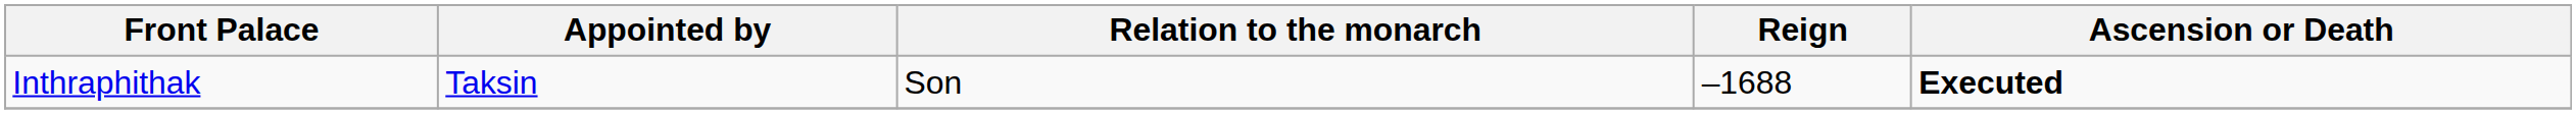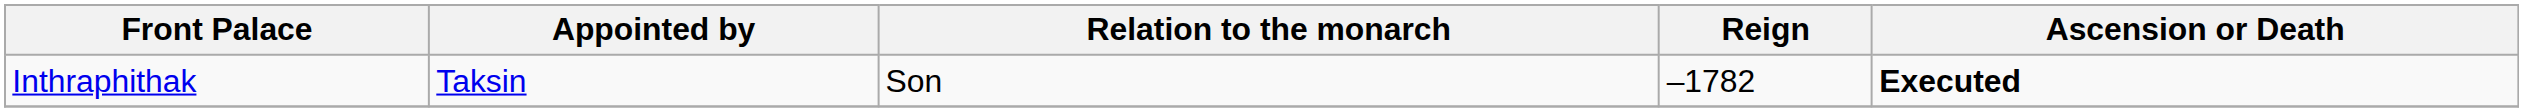 <table class="wikitable" border="1" width=100%>
 <tr>
 <th>Front Palace</th>
 <th>Appointed by</th>
 <th>Relation to the monarch</th>
 <th>Reign</th>
 <th>Ascension or Death</th>
 </tr>
 <tr>
 <td><a href='#'>Inthraphithak</a></td>
 <td><a href='#'>Taksin</a></td>
 <td>Son</td>
-<td>–1688</td>
+<td>–1782</td>
 <td><strong>Executed</strong></td>
 </tr>
 <tr>
 </tr>
 </table>
